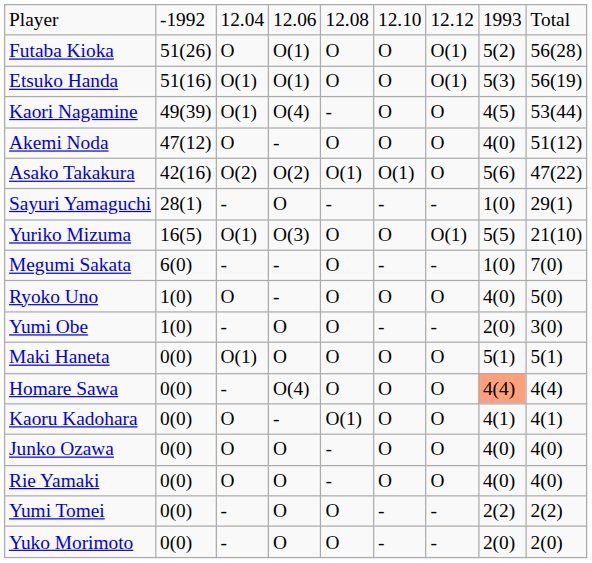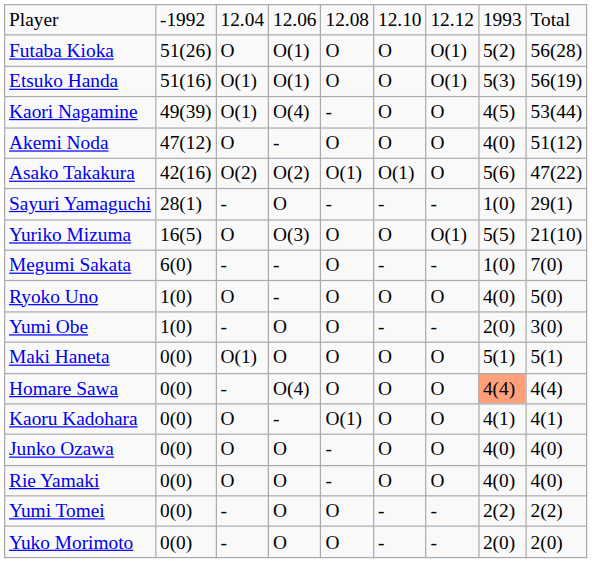 <table class="wikitable" style="text-align:left;">
 <tr>
 <td>Player</td>
 <td>-1992</td>
 <td>12.04</td>
 <td>12.06</td>
 <td>12.08</td>
 <td>12.10</td>
 <td>12.12</td>
 <td>1993</td>
 <td>Total</td>
 </tr>
 <tr>
 <td><a href='#'>Futaba Kioka</a></td>
 <td>51(26)</td>
 <td>O</td>
 <td>O(1)</td>
 <td>O</td>
 <td>O</td>
 <td>O(1)</td>
 <td>5(2)</td>
 <td>56(28)</td>
 </tr>
 <tr>
 <td><a href='#'>Etsuko Handa</a></td>
 <td>51(16)</td>
 <td>O(1)</td>
 <td>O(1)</td>
 <td>O</td>
 <td>O</td>
 <td>O(1)</td>
 <td>5(3)</td>
 <td>56(19)</td>
 </tr>
 <tr>
 <td><a href='#'>Kaori Nagamine</a></td>
 <td>49(39)</td>
 <td>O(1)</td>
 <td>O(4)</td>
 <td>-</td>
 <td>O</td>
 <td>O</td>
 <td>4(5)</td>
 <td>53(44)</td>
 </tr>
 <tr>
 <td><a href='#'>Akemi Noda</a></td>
 <td>47(12)</td>
 <td>O</td>
 <td>-</td>
 <td>O</td>
 <td>O</td>
 <td>O</td>
 <td>4(0)</td>
 <td>51(12)</td>
 </tr>
 <tr>
 <td><a href='#'>Asako Takakura</a></td>
 <td>42(16)</td>
 <td>O(2)</td>
 <td>O(2)</td>
 <td>O(1)</td>
 <td>O(1)</td>
 <td>O</td>
 <td>5(6)</td>
 <td>47(22)</td>
 </tr>
 <tr>
 <td><a href='#'>Sayuri Yamaguchi</a></td>
 <td>28(1)</td>
 <td>-</td>
 <td>O</td>
 <td>-</td>
 <td>-</td>
 <td>-</td>
 <td>1(0)</td>
 <td>29(1)</td>
 </tr>
 <tr>
 <td><a href='#'>Yuriko Mizuma</a></td>
 <td>16(5)</td>
-<td>O(1)</td>
+<td>O</td>
 <td>O(3)</td>
 <td>O</td>
 <td>O</td>
 <td>O(1)</td>
 <td>5(5)</td>
 <td>21(10)</td>
 </tr>
 <tr>
 <td><a href='#'>Megumi Sakata</a></td>
 <td>6(0)</td>
 <td>-</td>
 <td>-</td>
 <td>O</td>
 <td>-</td>
 <td>-</td>
 <td>1(0)</td>
 <td>7(0)</td>
 </tr>
 <tr>
 <td><a href='#'>Ryoko Uno</a></td>
 <td>1(0)</td>
 <td>O</td>
 <td>-</td>
 <td>O</td>
 <td>O</td>
 <td>O</td>
 <td>4(0)</td>
 <td>5(0)</td>
 </tr>
 <tr>
 <td><a href='#'>Yumi Obe</a></td>
 <td>1(0)</td>
 <td>-</td>
 <td>O</td>
 <td>O</td>
 <td>-</td>
 <td>-</td>
 <td>2(0)</td>
 <td>3(0)</td>
 </tr>
 <tr>
 <td><a href='#'>Maki Haneta</a></td>
 <td>0(0)</td>
 <td>O(1)</td>
 <td>O</td>
 <td>O</td>
 <td>O</td>
 <td>O</td>
 <td>5(1)</td>
 <td>5(1)</td>
 </tr>
 <tr>
 <td><a href='#'>Homare Sawa</a></td>
 <td>0(0)</td>
 <td>-</td>
 <td>O(4)</td>
 <td>O</td>
 <td>O</td>
 <td>O</td>
 <td style="background: lightsalmon;">4(4)</td>
 <td>4(4)</td>
 </tr>
 <tr>
 <td><a href='#'>Kaoru Kadohara</a></td>
 <td>0(0)</td>
 <td>O</td>
 <td>-</td>
 <td>O(1)</td>
 <td>O</td>
 <td>O</td>
 <td>4(1)</td>
 <td>4(1)</td>
 </tr>
 <tr>
 <td><a href='#'>Junko Ozawa</a></td>
 <td>0(0)</td>
 <td>O</td>
 <td>O</td>
 <td>-</td>
 <td>O</td>
 <td>O</td>
 <td>4(0)</td>
 <td>4(0)</td>
 </tr>
 <tr>
 <td><a href='#'>Rie Yamaki</a></td>
 <td>0(0)</td>
 <td>O</td>
 <td>O</td>
 <td>-</td>
 <td>O</td>
 <td>O</td>
 <td>4(0)</td>
 <td>4(0)</td>
 </tr>
 <tr>
 <td><a href='#'>Yumi Tomei</a></td>
 <td>0(0)</td>
 <td>-</td>
 <td>O</td>
 <td>O</td>
 <td>-</td>
 <td>-</td>
 <td>2(2)</td>
 <td>2(2)</td>
 </tr>
 <tr>
 <td><a href='#'>Yuko Morimoto</a></td>
 <td>0(0)</td>
 <td>-</td>
 <td>O</td>
 <td>O</td>
 <td>-</td>
 <td>-</td>
 <td>2(0)</td>
 <td>2(0)</td>
 </tr>
 </table>
